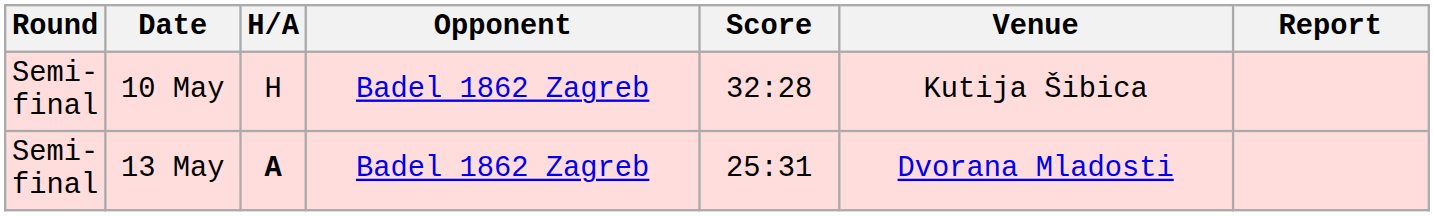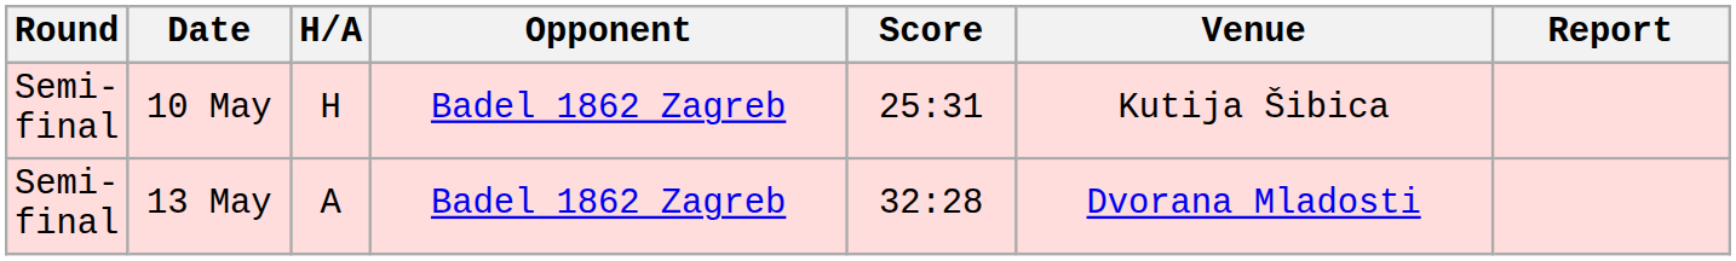 <table class="wikitable sortable" style="text-align: center; font-size:95%;">
 <tr>
 <th width="30">Round</th>
 <th width="60">Date</th>
 <th width="20">H/A</th>
 <th width="200">Opponent</th>
 <th width="60">Score</th>
 <th width="200">Venue</th>
 <th width="90" class="unsortable">Report</th>
 </tr>
 <tr bgcolor="#ffdddd">
 <td>Semi-final</td>
 <td>10 May</td>
 <td>H</td>
 <td><a href='#'>Badel 1862 Zagreb</a></td>
-<td>32:28</td>
+<td>25:31</td>
 <td>Kutija Šibica</td>
 <td></td>
 </tr>
 <tr bgcolor="#ffdddd">
 <td>Semi-final</td>
 <td>13 May</td>
-<td><strong>A</strong></td>
+<td>A</td>
 <td><a href='#'>Badel 1862 Zagreb</a></td>
-<td>25:31</td>
+<td>32:28</td>
 <td><a href='#'>Dvorana Mladosti</a></td>
 <td></td>
 </tr>
 </table>
